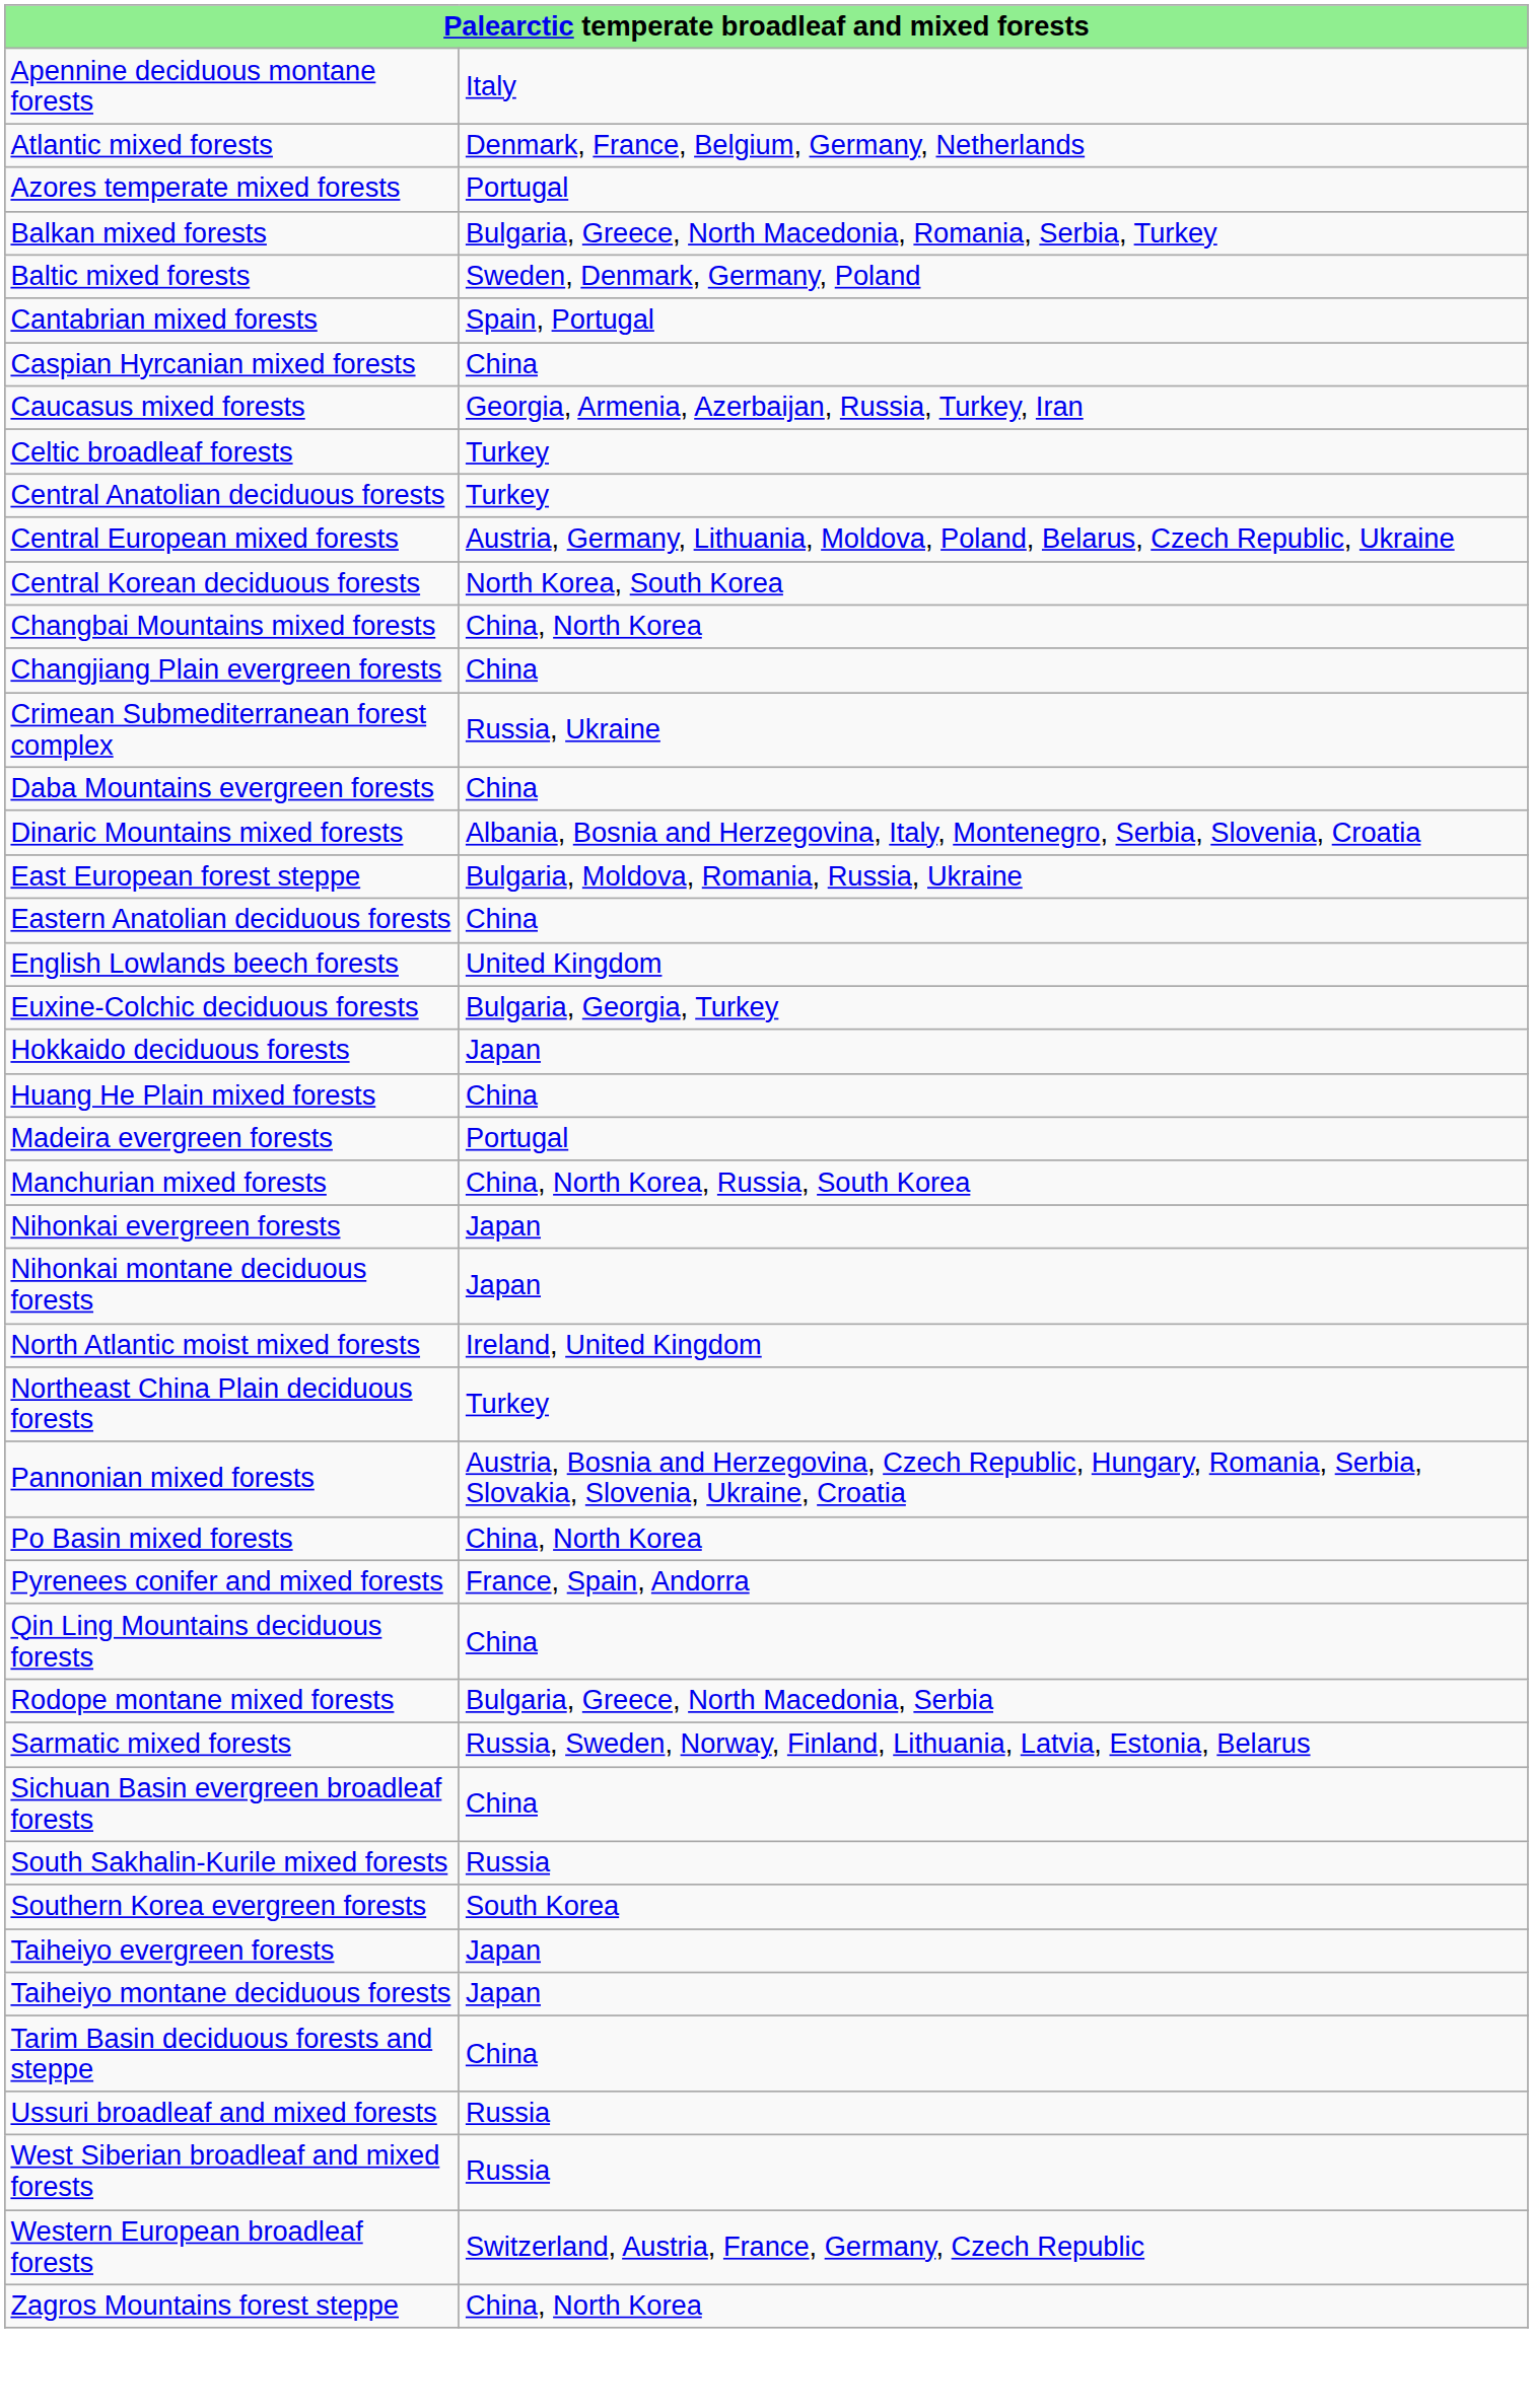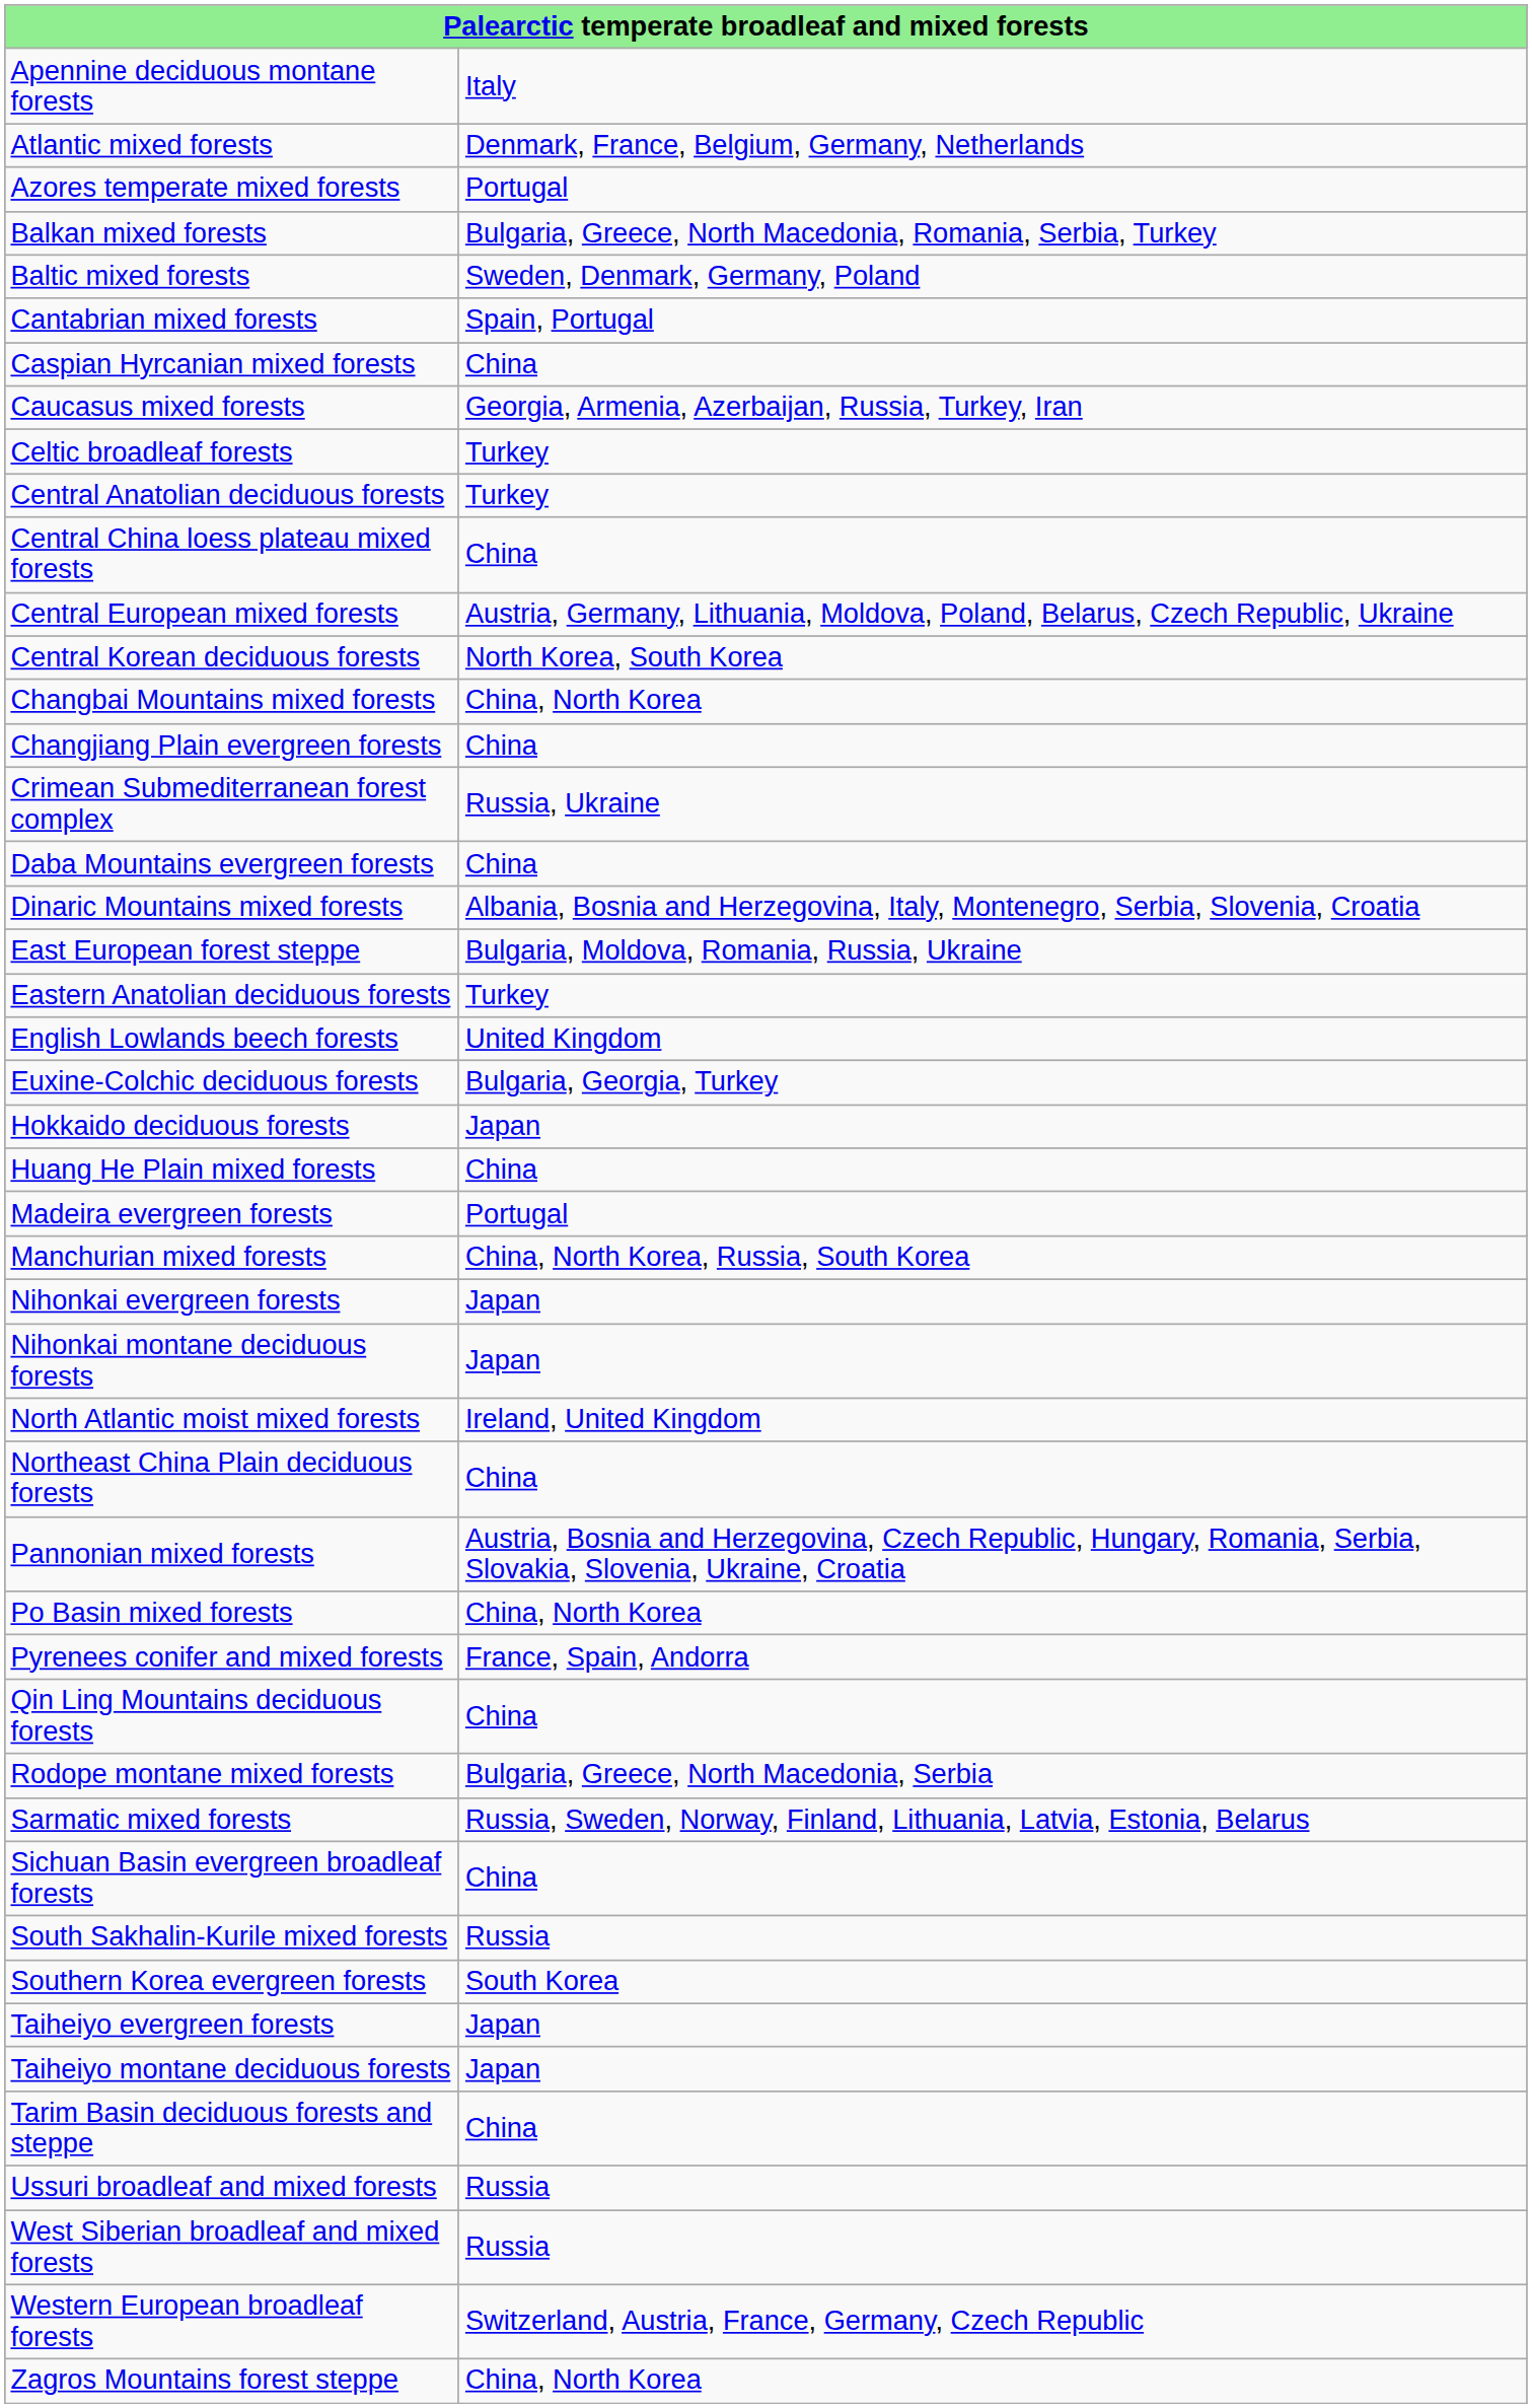 <table class="wikitable" style="width:70%; margin: 0 auto;">
 <tr>
 <th colspan="2" style="background:lightgreen;"><a href='#'>Palearctic</a> temperate broadleaf and mixed forests</th>
 </tr>
 <tr>
 <td><a href='#'>Apennine deciduous montane forests</a></td>
 <td><a href='#'>Italy</a></td>
 </tr>
 <tr>
 <td><a href='#'>Atlantic mixed forests</a></td>
 <td><a href='#'>Denmark</a>, <a href='#'>France</a>, <a href='#'>Belgium</a>, <a href='#'>Germany</a>, <a href='#'>Netherlands</a></td>
 </tr>
 <tr>
 <td><a href='#'>Azores temperate mixed forests</a></td>
 <td><a href='#'>Portugal</a></td>
 </tr>
 <tr>
 <td><a href='#'>Balkan mixed forests</a></td>
 <td><a href='#'>Bulgaria</a>, <a href='#'>Greece</a>, <a href='#'>North Macedonia</a>, <a href='#'>Romania</a>, <a href='#'>Serbia</a>, <a href='#'>Turkey</a></td>
 </tr>
 <tr>
 <td><a href='#'>Baltic mixed forests</a></td>
 <td><a href='#'>Sweden</a>, <a href='#'>Denmark</a>, <a href='#'>Germany</a>, <a href='#'>Poland</a></td>
 </tr>
 <tr>
 <td><a href='#'>Cantabrian mixed forests</a></td>
 <td><a href='#'>Spain</a>, <a href='#'>Portugal</a></td>
 </tr>
 <tr>
 <td><a href='#'>Caspian Hyrcanian mixed forests</a></td>
 <td><a href='#'>China</a></td>
 </tr>
 <tr>
 <td><a href='#'>Caucasus mixed forests</a></td>
 <td><a href='#'>Georgia</a>, <a href='#'>Armenia</a>, <a href='#'>Azerbaijan</a>, <a href='#'>Russia</a>, <a href='#'>Turkey</a>, <a href='#'>Iran</a></td>
 </tr>
 <tr>
 <td><a href='#'>Celtic broadleaf forests</a></td>
 <td><a href='#'>Turkey</a></td>
 </tr>
 <tr>
 <td><a href='#'>Central Anatolian deciduous forests</a></td>
 <td><a href='#'>Turkey</a></td>
 </tr>
 <tr>
+<td><a href='#'>Central China loess plateau mixed forests</a></td>
+<td><a href='#'>China</a></td>
+</tr>
+<tr>
 <td><a href='#'>Central European mixed forests</a></td>
 <td><a href='#'>Austria</a>, <a href='#'>Germany</a>, <a href='#'>Lithuania</a>, <a href='#'>Moldova</a>, <a href='#'>Poland</a>, <a href='#'>Belarus</a>, <a href='#'>Czech Republic</a>, <a href='#'>Ukraine</a></td>
 </tr>
 <tr>
 <td><a href='#'>Central Korean deciduous forests</a></td>
 <td><a href='#'>North Korea</a>, <a href='#'>South Korea</a></td>
 </tr>
 <tr>
 <td><a href='#'>Changbai Mountains mixed forests</a></td>
 <td><a href='#'>China</a>, <a href='#'>North Korea</a></td>
 </tr>
 <tr>
 <td><a href='#'>Changjiang Plain evergreen forests</a></td>
 <td><a href='#'>China</a></td>
 </tr>
 <tr>
 <td><a href='#'>Crimean Submediterranean forest complex</a></td>
 <td><a href='#'>Russia</a>, <a href='#'>Ukraine</a></td>
 </tr>
 <tr>
 <td><a href='#'>Daba Mountains evergreen forests</a></td>
 <td><a href='#'>China</a></td>
 </tr>
 <tr>
 <td><a href='#'>Dinaric Mountains mixed forests</a></td>
 <td><a href='#'>Albania</a>, <a href='#'>Bosnia and Herzegovina</a>, <a href='#'>Italy</a>, <a href='#'>Montenegro</a>, <a href='#'>Serbia</a>, <a href='#'>Slovenia</a>, <a href='#'>Croatia</a></td>
 </tr>
 <tr>
 <td><a href='#'>East European forest steppe</a></td>
 <td><a href='#'>Bulgaria</a>, <a href='#'>Moldova</a>, <a href='#'>Romania</a>, <a href='#'>Russia</a>, <a href='#'>Ukraine</a></td>
 </tr>
 <tr>
 <td><a href='#'>Eastern Anatolian deciduous forests</a></td>
-<td><a href='#'>China</a></td>
+<td><a href='#'>Turkey</a></td>
 </tr>
 <tr>
 <td><a href='#'>English Lowlands beech forests</a></td>
 <td><a href='#'>United Kingdom</a></td>
 </tr>
 <tr>
 <td><a href='#'>Euxine-Colchic deciduous forests</a></td>
 <td><a href='#'>Bulgaria</a>, <a href='#'>Georgia</a>, <a href='#'>Turkey</a></td>
 </tr>
 <tr>
 <td><a href='#'>Hokkaido deciduous forests</a></td>
 <td><a href='#'>Japan</a></td>
 </tr>
 <tr>
 <td><a href='#'>Huang He Plain mixed forests</a></td>
 <td><a href='#'>China</a></td>
 </tr>
 <tr>
 <td><a href='#'>Madeira evergreen forests</a></td>
 <td><a href='#'>Portugal</a></td>
 </tr>
 <tr>
 <td><a href='#'>Manchurian mixed forests</a></td>
 <td><a href='#'>China</a>, <a href='#'>North Korea</a>, <a href='#'>Russia</a>, <a href='#'>South Korea</a></td>
 </tr>
 <tr>
 <td><a href='#'>Nihonkai evergreen forests</a></td>
 <td><a href='#'>Japan</a></td>
 </tr>
 <tr>
 <td><a href='#'>Nihonkai montane deciduous forests</a></td>
 <td><a href='#'>Japan</a></td>
 </tr>
 <tr>
 <td><a href='#'>North Atlantic moist mixed forests</a></td>
 <td><a href='#'>Ireland</a>, <a href='#'>United Kingdom</a></td>
 </tr>
 <tr>
 <td><a href='#'>Northeast China Plain deciduous forests</a></td>
-<td><a href='#'>Turkey</a></td>
+<td><a href='#'>China</a></td>
 </tr>
 <tr>
 <td><a href='#'>Pannonian mixed forests</a></td>
 <td><a href='#'>Austria</a>, <a href='#'>Bosnia and Herzegovina</a>, <a href='#'>Czech Republic</a>, <a href='#'>Hungary</a>, <a href='#'>Romania</a>, <a href='#'>Serbia</a>, <a href='#'>Slovakia</a>, <a href='#'>Slovenia</a>, <a href='#'>Ukraine</a>, <a href='#'>Croatia</a></td>
 </tr>
 <tr>
 <td><a href='#'>Po Basin mixed forests</a></td>
 <td><a href='#'>China</a>, <a href='#'>North Korea</a></td>
 </tr>
 <tr>
 <td><a href='#'>Pyrenees conifer and mixed forests</a></td>
 <td><a href='#'>France</a>, <a href='#'>Spain</a>, <a href='#'>Andorra</a></td>
 </tr>
 <tr>
 <td><a href='#'>Qin Ling Mountains deciduous forests</a></td>
 <td><a href='#'>China</a></td>
 </tr>
 <tr>
 <td><a href='#'>Rodope montane mixed forests</a></td>
 <td><a href='#'>Bulgaria</a>, <a href='#'>Greece</a>, <a href='#'>North Macedonia</a>, <a href='#'>Serbia</a></td>
 </tr>
 <tr>
 <td><a href='#'>Sarmatic mixed forests</a></td>
 <td><a href='#'>Russia</a>, <a href='#'>Sweden</a>, <a href='#'>Norway</a>,  <a href='#'>Finland</a>, <a href='#'>Lithuania</a>, <a href='#'>Latvia</a>, <a href='#'>Estonia</a>, <a href='#'>Belarus</a></td>
 </tr>
 <tr>
 <td><a href='#'>Sichuan Basin evergreen broadleaf forests</a></td>
 <td><a href='#'>China</a></td>
 </tr>
 <tr>
 <td><a href='#'>South Sakhalin-Kurile mixed forests</a></td>
 <td><a href='#'>Russia</a></td>
 </tr>
 <tr>
 <td><a href='#'>Southern Korea evergreen forests</a></td>
 <td><a href='#'>South Korea</a></td>
 </tr>
 <tr>
 <td><a href='#'>Taiheiyo evergreen forests</a></td>
 <td><a href='#'>Japan</a></td>
 </tr>
 <tr>
 <td><a href='#'>Taiheiyo montane deciduous forests</a></td>
 <td><a href='#'>Japan</a></td>
 </tr>
 <tr>
 <td><a href='#'>Tarim Basin deciduous forests and steppe</a></td>
 <td><a href='#'>China</a></td>
 </tr>
 <tr>
 <td><a href='#'>Ussuri broadleaf and mixed forests</a></td>
 <td><a href='#'>Russia</a></td>
 </tr>
 <tr>
 <td><a href='#'>West Siberian broadleaf and mixed forests</a></td>
 <td><a href='#'>Russia</a></td>
 </tr>
 <tr>
 <td><a href='#'>Western European broadleaf forests</a></td>
 <td><a href='#'>Switzerland</a>, <a href='#'>Austria</a>, <a href='#'>France</a>, <a href='#'>Germany</a>, <a href='#'>Czech Republic</a></td>
 </tr>
 <tr>
 <td><a href='#'>Zagros Mountains forest steppe</a></td>
 <td><a href='#'>China</a>, <a href='#'>North Korea</a></td>
 </tr>
 </table>
